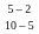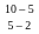 <table style="text-align:center">
 <tr>
 <th width=200></th>
 <th width=100></th>
 <th width=200></th>
 </tr>
 <tr>
 <td align=right><strong></strong></td>
-<td>5 – 2</td>
+<td>10 – 5</td>
 <td align=left></td>
 </tr>
 <tr>
 <td align=right><strong></strong></td>
-<td>10 – 5</td>
+<td>5 – 2</td>
 <td align=left></td>
 </tr>
 </table>
